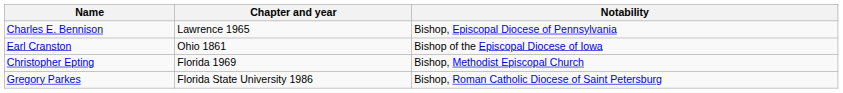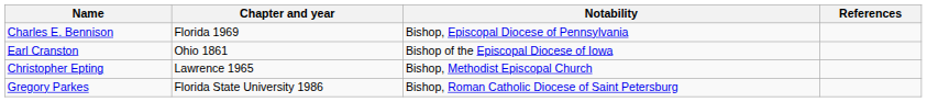 <table class="wikitable sortable" style="width:100%;">
 <tr>
 <th>Name</th>
 <th>Chapter and year</th>
 <th>Notability</th>
+<th>References</th>
 </tr>
 <tr>
 <td><a href='#'>Charles E. Bennison</a></td>
-<td>Lawrence 1965</td>
+<td>Florida 1969</td>
 <td>Bishop, <a href='#'>Episcopal Diocese of Pennsylvania</a></td>
+<td></td>
 </tr>
 <tr>
 <td><a href='#'>Earl Cranston</a></td>
 <td>Ohio 1861</td>
 <td>Bishop of the <a href='#'>Episcopal Diocese of Iowa</a></td>
+<td></td>
 </tr>
 <tr>
 <td><a href='#'>Christopher Epting</a></td>
-<td>Florida 1969</td>
+<td>Lawrence 1965</td>
 <td>Bishop, <a href='#'>Methodist Episcopal Church</a></td>
+<td></td>
 </tr>
 <tr>
 <td><a href='#'>Gregory Parkes</a></td>
 <td>Florida State University 1986</td>
 <td>Bishop, <a href='#'>Roman Catholic Diocese of Saint Petersburg</a></td>
+<td></td>
 </tr>
 </table>
